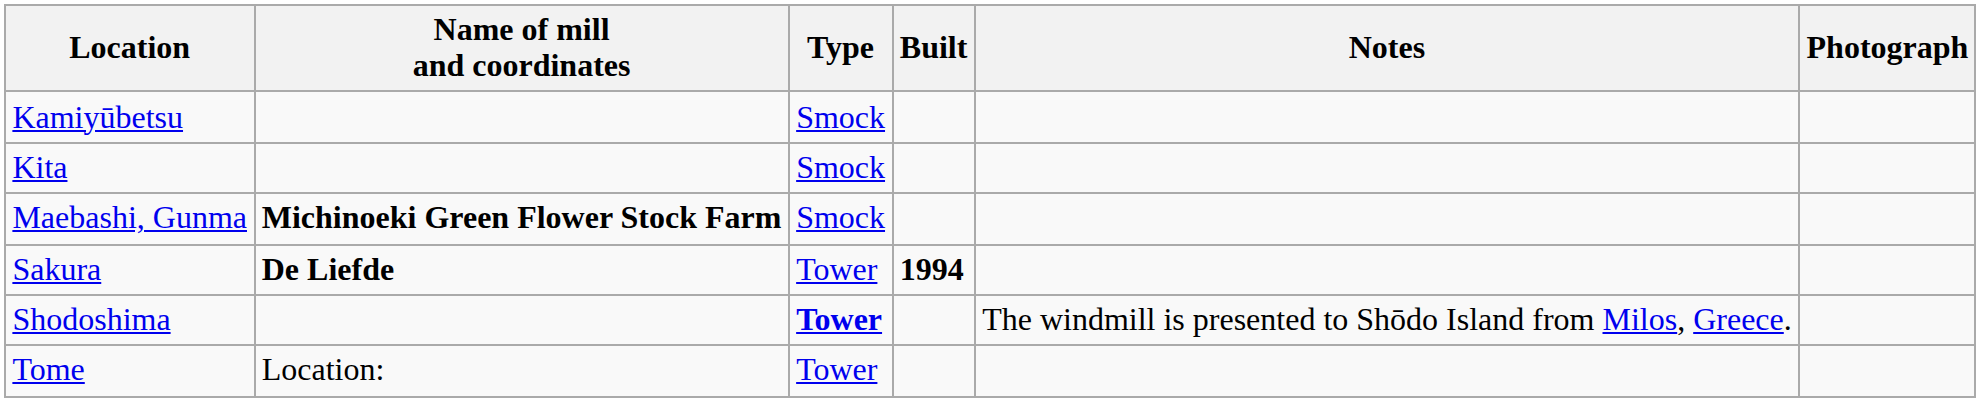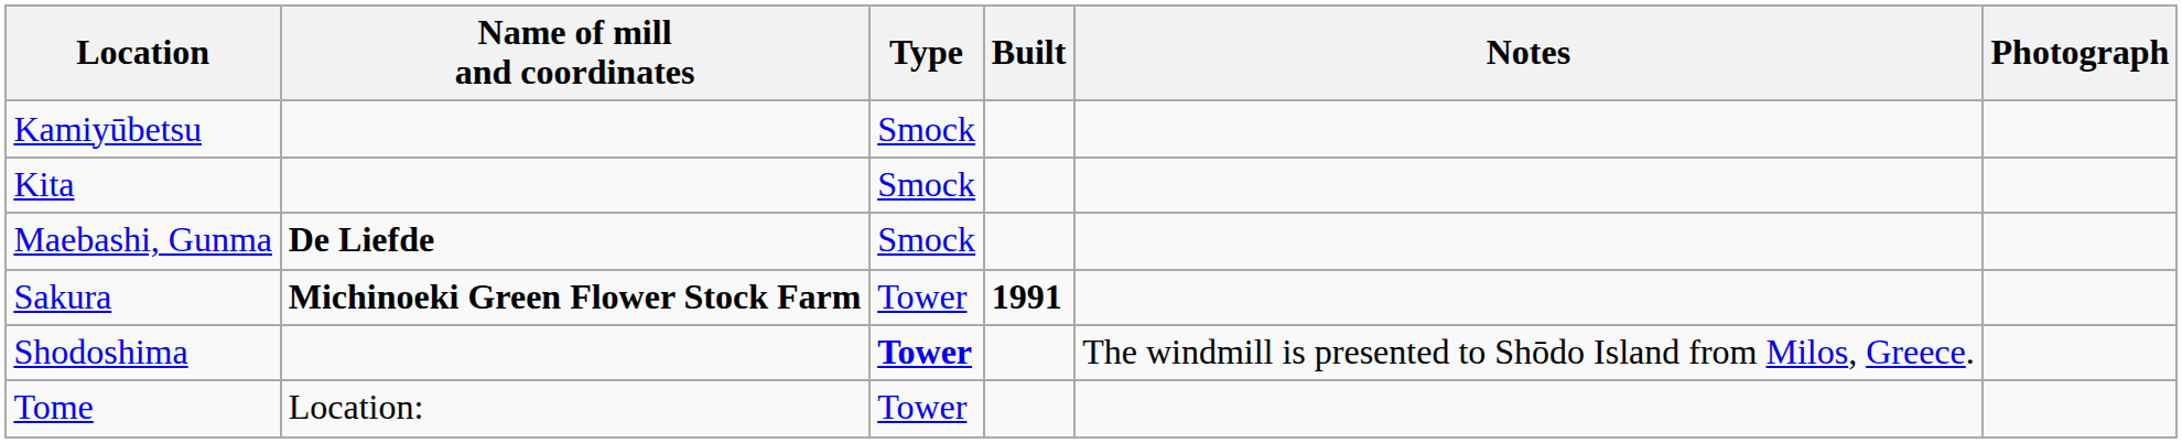 <table class="wikitable">
 <tr>
 <th>Location</th>
 <th>Name of mill<br>and coordinates</th>
 <th>Type</th>
 <th>Built</th>
 <th>Notes</th>
 <th>Photograph</th>
 </tr>
 <tr>
 <td><a href='#'>Kamiyūbetsu</a></td>
 <td></td>
 <td><a href='#'>Smock</a></td>
 <td></td>
 <td></td>
 <td></td>
 </tr>
 <tr>
 <td><a href='#'>Kita</a></td>
 <td></td>
 <td><a href='#'>Smock</a></td>
 <td></td>
 <td></td>
 <td></td>
 </tr>
 <tr>
 <td><a href='#'>Maebashi, Gunma</a></td>
-<td><strong>Michinoeki Green Flower Stock Farm</strong></td>
+<td><strong>De Liefde</strong></td>
 <td><a href='#'>Smock</a></td>
 <td></td>
 <td></td>
 <td></td>
 </tr>
 <tr>
 <td><a href='#'>Sakura</a></td>
-<td><strong>De Liefde</strong></td>
+<td><strong>Michinoeki Green Flower Stock Farm</strong></td>
 <td><a href='#'>Tower</a></td>
-<td><strong>1994</strong></td>
+<td><strong>1991</strong></td>
 <td></td>
 <td></td>
 </tr>
 <tr>
 <td><a href='#'>Shodoshima</a></td>
 <td></td>
 <td><strong><a href='#'>Tower</a></strong></td>
 <td></td>
 <td>The windmill is presented to Shōdo Island from <a href='#'>Milos</a>, <a href='#'>Greece</a>.</td>
 <td></td>
 </tr>
 <tr>
 <td><a href='#'>Tome</a></td>
 <td>Location: </td>
 <td><a href='#'>Tower</a></td>
 <td></td>
 <td></td>
 <td></td>
 </tr>
 </table>
